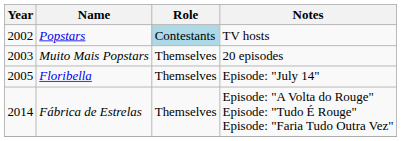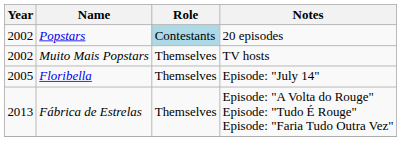 <table class="wikitable">
 <tr>
 <th>Year</th>
 <th>Name</th>
 <th>Role</th>
 <th>Notes</th>
 </tr>
 <tr>
 <td>2002</td>
 <td><em><a href='#'>Popstars</a></em></td>
 <td style="background: lightblue;">Contestants</td>
-<td>TV hosts</td>
+<td>20 episodes</td>
 </tr>
 <tr>
-<td>2003</td>
+<td>2002</td>
 <td><em>Muito Mais Popstars</em></td>
 <td>Themselves</td>
-<td>20 episodes</td>
+<td>TV hosts</td>
 </tr>
 <tr>
 <td>2005</td>
 <td><em><a href='#'>Floribella</a></em></td>
 <td>Themselves</td>
 <td>Episode: "July 14"</td>
 </tr>
 <tr>
-<td>2014</td>
+<td>2013</td>
 <td><em>Fábrica de Estrelas</em></td>
 <td>Themselves</td>
 <td>Episode: "A Volta do Rouge"<br>Episode: "Tudo É Rouge"<br>Episode: "Faria Tudo Outra Vez"</td>
 </tr>
 <tr>
 </tr>
 </table>
